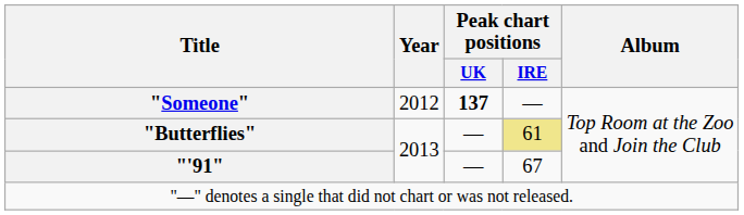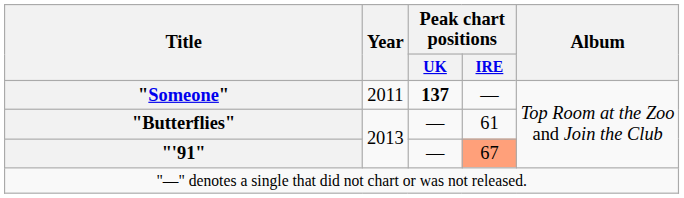 <table class="wikitable plainrowheaders" style="text-align:center;">
 <tr>
 <th scope="col" rowspan="2" style="width:19em;">Title</th>
 <th scope="col" rowspan="2" style="width:1em;">Year</th>
 <th scope="col" colspan="2">Peak chart positions</th>
 <th scope="col" rowspan="2">Album</th>
 </tr>
 <tr>
 <th scope="col" style="width:3em;font-size:85%;"><a href='#'>UK</a><br></th>
 <th scope="col" style="width:3em;font-size:85%;"><a href='#'>IRE</a><br></th>
 </tr>
 <tr>
 <th scope="row">"<a href='#'>Someone</a>"</th>
-<td>2012</td>
+<td>2011</td>
 <td><strong>137</strong></td>
 <td>—</td>
 <td rowspan="3"><em>Top Room at the Zoo</em><br>and <em>Join the Club</em></td>
 </tr>
 <tr>
 <th scope="row">"Butterflies"</th>
 <td rowspan="2">2013</td>
 <td>—</td>
-<td style="background: khaki;">61</td>
+<td>61</td>
 </tr>
 <tr>
 <th scope="row">"'91"</th>
 <td>—</td>
-<td>67</td>
+<td style="background: lightsalmon;">67</td>
 </tr>
 <tr>
 <td colspan="14" style="font-size:85%">"—" denotes a single that did not chart or was not released.</td>
 </tr>
 </table>
